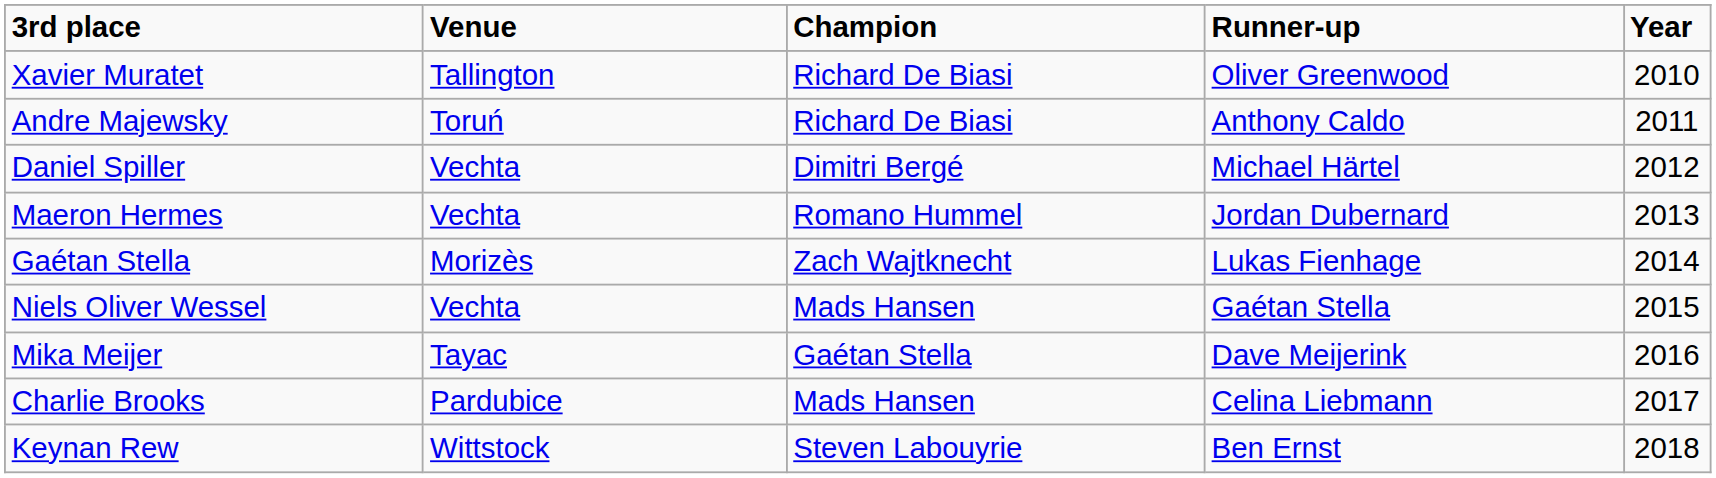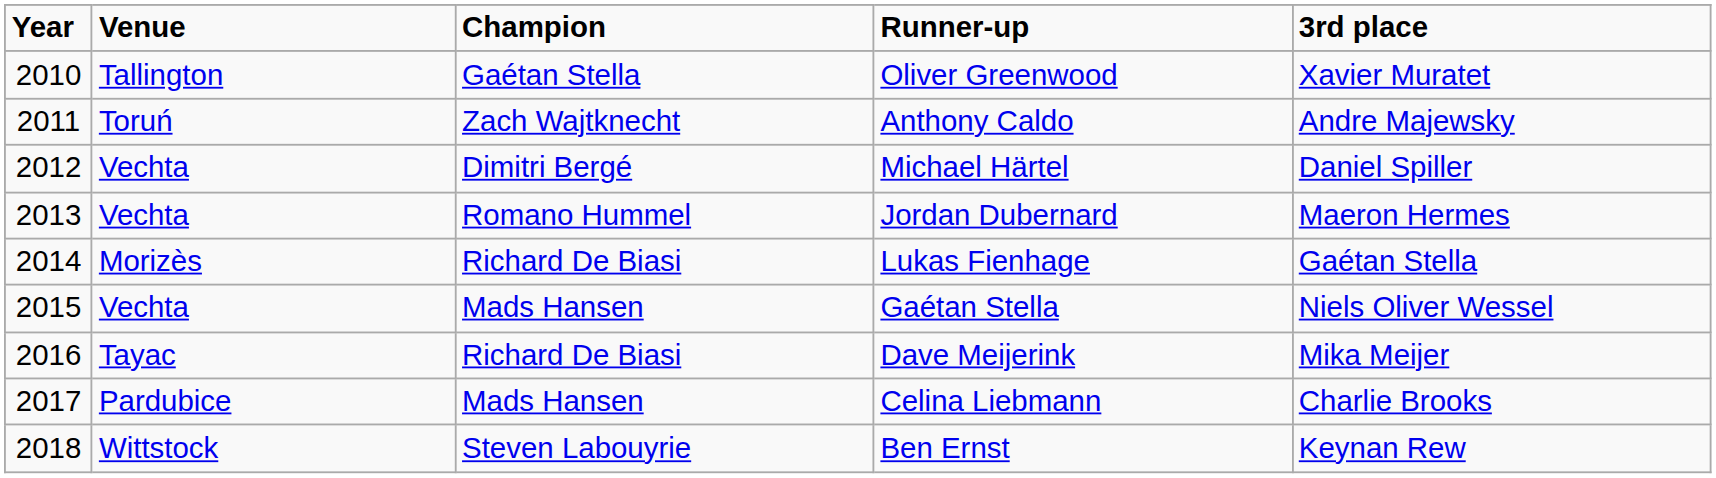 <table class="wikitable">
 <tr>
-<td width=220px ><strong>3rd place</strong></td>
+<td width=40px  ><strong>Year</strong></td>
 <td width=190px ><strong>Venue</strong></td>
 <td width=220px ><strong>Champion</strong></td>
 <td width=220px ><strong>Runner-up</strong></td>
-<td width=40px  ><strong>Year</strong></td>
+<td width=220px ><strong>3rd place</strong></td>
 </tr>
 <tr>
+<td align="center">2010</td>
+<td> <a href='#'>Tallington</a></td>
+<td> <a href='#'>Gaétan Stella</a></td>
+<td> <a href='#'>Oliver Greenwood</a></td>
 <td> <a href='#'>Xavier Muratet</a></td>
-<td> <a href='#'>Tallington</a></td>
-<td> <a href='#'>Richard De Biasi</a></td>
-<td> <a href='#'>Oliver Greenwood</a></td>
-<td align="center">2010</td>
 </tr>
 <tr>
+<td align="center">2011</td>
+<td> <a href='#'>Toruń</a></td>
+<td> <a href='#'>Zach Wajtknecht</a></td>
+<td> <a href='#'>Anthony Caldo</a></td>
 <td> <a href='#'>Andre Majewsky</a></td>
-<td> <a href='#'>Toruń</a></td>
-<td> <a href='#'>Richard De Biasi</a></td>
-<td> <a href='#'>Anthony Caldo</a></td>
-<td align="center">2011</td>
 </tr>
 <tr>
-<td> <a href='#'>Daniel Spiller</a></td>
+<td align="center">2012</td>
 <td> <a href='#'>Vechta</a></td>
 <td> <a href='#'>Dimitri Bergé</a></td>
 <td> <a href='#'>Michael Härtel</a></td>
-<td align="center">2012</td>
+<td> <a href='#'>Daniel Spiller</a></td>
 </tr>
 <tr>
-<td> <a href='#'>Maeron Hermes</a></td>
+<td align="center">2013</td>
 <td> <a href='#'>Vechta</a></td>
 <td> <a href='#'>Romano Hummel</a></td>
 <td> <a href='#'>Jordan Dubernard</a></td>
-<td align="center">2013</td>
+<td> <a href='#'>Maeron Hermes</a></td>
 </tr>
 <tr>
+<td align="center">2014</td>
+<td> <a href='#'>Morizès</a></td>
+<td> <a href='#'>Richard De Biasi</a></td>
+<td> <a href='#'>Lukas Fienhage</a></td>
 <td> <a href='#'>Gaétan Stella</a></td>
-<td> <a href='#'>Morizès</a></td>
-<td> <a href='#'>Zach Wajtknecht</a></td>
-<td> <a href='#'>Lukas Fienhage</a></td>
-<td align="center">2014</td>
 </tr>
 <tr>
-<td> <a href='#'>Niels Oliver Wessel</a></td>
+<td align="center">2015</td>
 <td> <a href='#'>Vechta</a></td>
 <td> <a href='#'>Mads Hansen</a></td>
 <td> <a href='#'>Gaétan Stella</a></td>
-<td align="center">2015</td>
+<td> <a href='#'>Niels Oliver Wessel</a></td>
 </tr>
 <tr>
+<td align="center">2016</td>
+<td> <a href='#'>Tayac</a></td>
+<td> <a href='#'>Richard De Biasi</a></td>
+<td> <a href='#'>Dave Meijerink</a></td>
 <td> <a href='#'>Mika Meijer</a></td>
-<td> <a href='#'>Tayac</a></td>
-<td> <a href='#'>Gaétan Stella</a></td>
-<td> <a href='#'>Dave Meijerink</a></td>
-<td align="center">2016</td>
 </tr>
 <tr>
-<td> <a href='#'>Charlie Brooks</a></td>
+<td align="center">2017</td>
 <td> <a href='#'>Pardubice</a></td>
 <td> <a href='#'>Mads Hansen</a></td>
 <td> <a href='#'>Celina Liebmann</a></td>
-<td align="center">2017</td>
+<td> <a href='#'>Charlie Brooks</a></td>
 </tr>
 <tr>
-<td> <a href='#'>Keynan Rew</a></td>
+<td align="center">2018</td>
 <td> <a href='#'>Wittstock</a></td>
 <td> <a href='#'>Steven Labouyrie</a></td>
 <td> <a href='#'>Ben Ernst</a></td>
-<td align="center">2018</td>
+<td> <a href='#'>Keynan Rew</a></td>
 </tr>
 </table>
